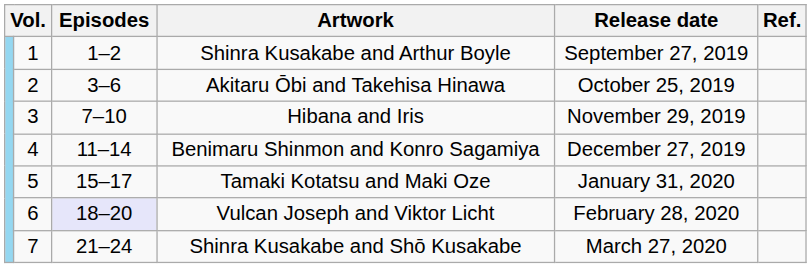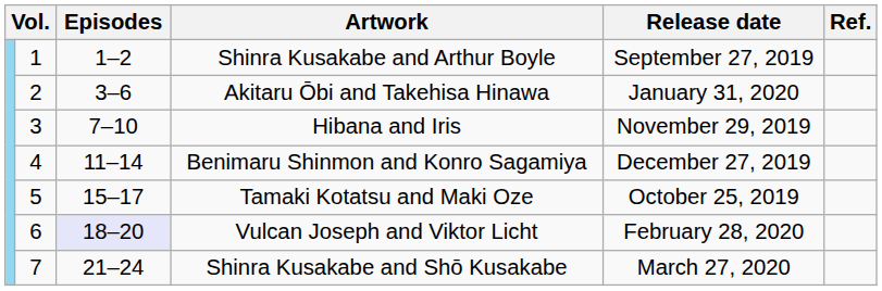 <table class="wikitable" style="text-align: center; width: 50%;">
 <tr>
 <th colspan="2">Vol.</th>
 <th>Episodes</th>
 <th>Artwork</th>
 <th>Release date</th>
 <th style="width:5%;">Ref.</th>
 </tr>
 <tr>
 <td rowspan="7" style="width:1%; background:#94D7F1"></td>
 <td>1</td>
 <td>1–2</td>
 <td>Shinra Kusakabe and Arthur Boyle</td>
 <td>September 27, 2019</td>
 <td></td>
 </tr>
 <tr>
 <td>2</td>
 <td>3–6</td>
 <td>Akitaru Ōbi and Takehisa Hinawa</td>
-<td>October 25, 2019</td>
+<td>January 31, 2020</td>
 <td></td>
 </tr>
 <tr>
 <td>3</td>
 <td>7–10</td>
 <td>Hibana and Iris</td>
 <td>November 29, 2019</td>
 <td></td>
 </tr>
 <tr>
 <td>4</td>
 <td>11–14</td>
 <td>Benimaru Shinmon and Konro Sagamiya</td>
 <td>December 27, 2019</td>
 <td></td>
 </tr>
 <tr>
 <td>5</td>
 <td>15–17</td>
 <td>Tamaki Kotatsu and Maki Oze</td>
-<td>January 31, 2020</td>
+<td>October 25, 2019</td>
 <td></td>
 </tr>
 <tr>
 <td>6</td>
 <td style="background: lavender;">18–20</td>
 <td>Vulcan Joseph and Viktor Licht</td>
 <td>February 28, 2020</td>
 <td></td>
 </tr>
 <tr>
 <td>7</td>
 <td>21–24</td>
 <td>Shinra Kusakabe and Shō Kusakabe</td>
 <td>March 27, 2020</td>
 <td></td>
 </tr>
 </table>
